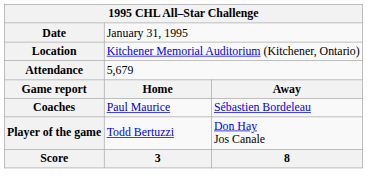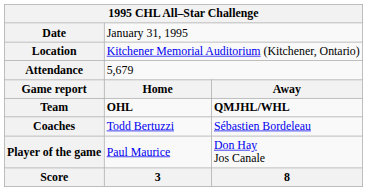 <table class="wikitable">
 <tr>
 <th colspan="3">1995 CHL All–Star Challenge</th>
 </tr>
 <tr>
 <th>Date</th>
 <td colspan="2">January 31, 1995</td>
 </tr>
 <tr>
 <th>Location</th>
 <td colspan="2"><a href='#'>Kitchener Memorial Auditorium</a> (Kitchener, Ontario)</td>
 </tr>
 <tr>
 <th>Attendance</th>
 <td colspan="2">5,679</td>
 </tr>
 <tr>
 <th>Game report</th>
 <th>Home</th>
 <th>Away</th>
 </tr>
 <tr>
+<th>Team</th>
+<td><strong>OHL</strong></td>
+<td><strong>QMJHL/WHL</strong></td>
+</tr>
+<tr>
 <th>Coaches</th>
-<td><a href='#'>Paul Maurice</a></td>
+<td><a href='#'>Todd Bertuzzi</a></td>
 <td><a href='#'>Sébastien Bordeleau</a></td>
 </tr>
 <tr>
 <th>Player of the game</th>
-<td><a href='#'>Todd Bertuzzi</a></td>
+<td><a href='#'>Paul Maurice</a></td>
 <td><a href='#'>Don Hay</a><br>Jos Canale</td>
 </tr>
 <tr>
 <th>Score</th>
 <th>3</th>
 <th>8</th>
 </tr>
 </table>
